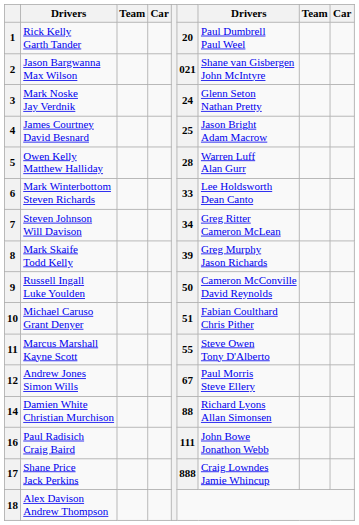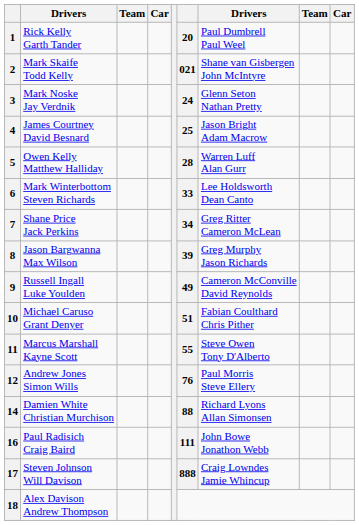 <table class="wikitable" style="font-size: 85%;">
 <tr>
 <th></th>
 <th>Drivers</th>
 <th>Team</th>
 <th>Car</th>
 <th rowspan="18"></th>
 <th></th>
 <th>Drivers</th>
 <th>Team</th>
 <th>Car</th>
 </tr>
 <tr>
 <th>1</th>
 <td> <a href='#'>Rick Kelly</a><br> <a href='#'>Garth Tander</a></td>
 <td><br></td>
 <td></td>
 <th>20</th>
 <td> <a href='#'>Paul Dumbrell</a><br> <a href='#'>Paul Weel</a></td>
 <td><br></td>
 <td></td>
 </tr>
 <tr>
 <th>2</th>
-<td> <a href='#'>Jason Bargwanna</a><br> <a href='#'>Max Wilson</a></td>
+<td> <a href='#'>Mark Skaife</a><br> <a href='#'>Todd Kelly</a></td>
 <td><br></td>
 <td></td>
 <th>021</th>
 <td> <a href='#'>Shane van Gisbergen</a><br> <a href='#'>John McIntyre</a></td>
 <td><br></td>
 <td></td>
 </tr>
 <tr>
 <th>3</th>
 <td> <a href='#'>Mark Noske</a><br> <a href='#'>Jay Verdnik</a></td>
 <td><br></td>
 <td></td>
 <th>24</th>
 <td> <a href='#'>Glenn Seton</a><br> <a href='#'>Nathan Pretty</a></td>
 <td><br></td>
 <td></td>
 </tr>
 <tr>
 <th>4</th>
 <td> <a href='#'>James Courtney</a><br> <a href='#'>David Besnard</a></td>
 <td><br></td>
 <td></td>
 <th>25</th>
 <td> <a href='#'>Jason Bright</a><br> <a href='#'>Adam Macrow</a></td>
 <td><br></td>
 <td></td>
 </tr>
 <tr>
 <th>5</th>
 <td> <a href='#'>Owen Kelly</a><br> <a href='#'>Matthew Halliday</a></td>
 <td><br></td>
 <td></td>
 <th>28</th>
 <td> <a href='#'>Warren Luff</a><br> <a href='#'>Alan Gurr</a></td>
 <td><br></td>
 <td></td>
 </tr>
 <tr>
 <th>6</th>
 <td> <a href='#'>Mark Winterbottom</a><br> <a href='#'>Steven Richards</a></td>
 <td><br></td>
 <td></td>
 <th>33</th>
 <td> <a href='#'>Lee Holdsworth</a><br> <a href='#'>Dean Canto</a></td>
 <td><br></td>
 <td></td>
 </tr>
 <tr>
 <th>7</th>
-<td> <a href='#'>Steven Johnson</a><br> <a href='#'>Will Davison</a></td>
+<td> <a href='#'>Shane Price</a><br> <a href='#'>Jack Perkins</a></td>
 <td><br></td>
 <td></td>
 <th>34</th>
 <td> <a href='#'>Greg Ritter</a><br> <a href='#'>Cameron McLean</a></td>
 <td><br></td>
 <td></td>
 </tr>
 <tr>
 <th>8</th>
-<td> <a href='#'>Mark Skaife</a><br> <a href='#'>Todd Kelly</a></td>
+<td> <a href='#'>Jason Bargwanna</a><br> <a href='#'>Max Wilson</a></td>
 <td><br></td>
 <td></td>
 <th>39</th>
 <td> <a href='#'>Greg Murphy</a><br> <a href='#'>Jason Richards</a></td>
 <td><br></td>
 <td></td>
 </tr>
 <tr>
 <th>9</th>
 <td> <a href='#'>Russell Ingall</a><br> <a href='#'>Luke Youlden</a></td>
 <td><br></td>
 <td></td>
-<th>50</th>
+<th>49</th>
 <td> <a href='#'>Cameron McConville</a><br> <a href='#'>David Reynolds</a></td>
 <td><br></td>
 <td></td>
 </tr>
 <tr>
 <th>10</th>
 <td> <a href='#'>Michael Caruso</a><br> <a href='#'>Grant Denyer</a></td>
 <td><br></td>
 <td></td>
 <th>51</th>
 <td> <a href='#'>Fabian Coulthard</a><br> <a href='#'>Chris Pither</a></td>
 <td><br></td>
 <td></td>
 </tr>
 <tr>
 <th>11</th>
 <td> <a href='#'>Marcus Marshall</a><br> <a href='#'>Kayne Scott</a></td>
 <td><br></td>
 <td></td>
 <th>55</th>
 <td> <a href='#'>Steve Owen</a><br> <a href='#'>Tony D'Alberto</a></td>
 <td><br></td>
 <td></td>
 </tr>
 <tr>
 <th>12</th>
 <td> <a href='#'>Andrew Jones</a><br> <a href='#'>Simon Wills</a></td>
 <td><br></td>
 <td></td>
-<th>67</th>
+<th>76</th>
 <td> <a href='#'>Paul Morris</a><br> <a href='#'>Steve Ellery</a></td>
 <td><br></td>
 <td></td>
 </tr>
 <tr>
 <th>14</th>
 <td> <a href='#'>Damien White</a><br> <a href='#'>Christian Murchison</a></td>
 <td><br></td>
 <td></td>
 <th>88</th>
 <td> <a href='#'>Richard Lyons</a><br> <a href='#'>Allan Simonsen</a></td>
 <td><br></td>
 <td></td>
 </tr>
 <tr>
 <th>16</th>
 <td> <a href='#'>Paul Radisich</a><br> <a href='#'>Craig Baird</a></td>
 <td><br></td>
 <td></td>
 <th>111</th>
 <td> <a href='#'>John Bowe</a><br> <a href='#'>Jonathon Webb</a></td>
 <td><br></td>
 <td></td>
 </tr>
 <tr>
 <th>17</th>
-<td> <a href='#'>Shane Price</a><br> <a href='#'>Jack Perkins</a></td>
+<td> <a href='#'>Steven Johnson</a><br> <a href='#'>Will Davison</a></td>
 <td><br></td>
 <td></td>
 <th>888</th>
 <td> <a href='#'>Craig Lowndes</a><br> <a href='#'>Jamie Whincup</a></td>
 <td><br></td>
 <td></td>
 </tr>
 <tr>
 <th>18</th>
 <td> <a href='#'>Alex Davison</a><br> <a href='#'>Andrew Thompson</a></td>
 <td><br></td>
 <td></td>
 <td colspan=4></td>
 </tr>
 </table>
